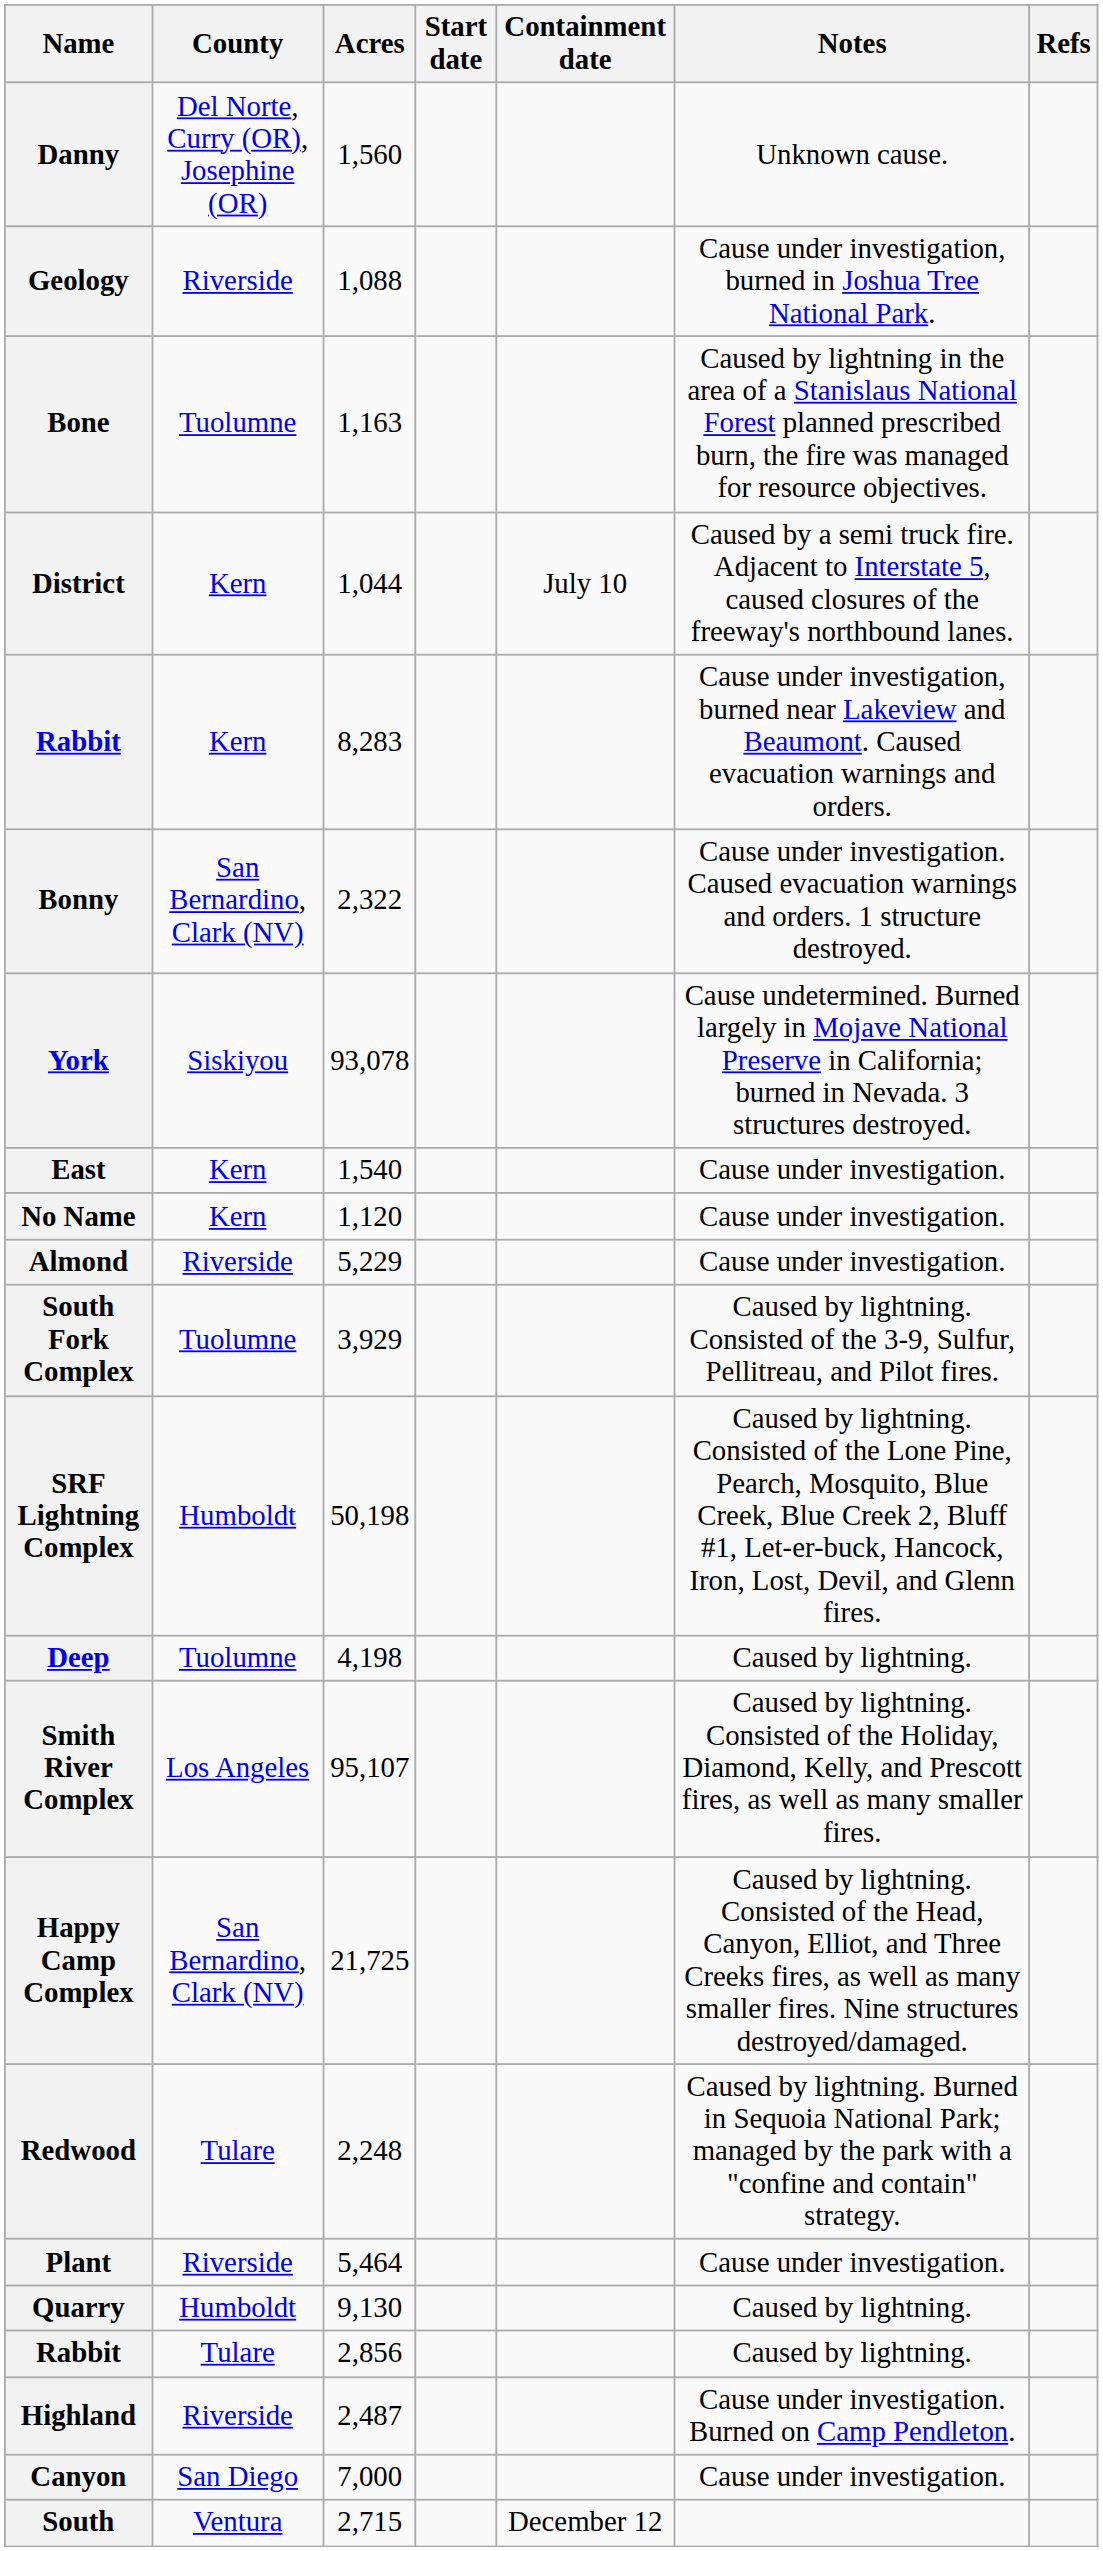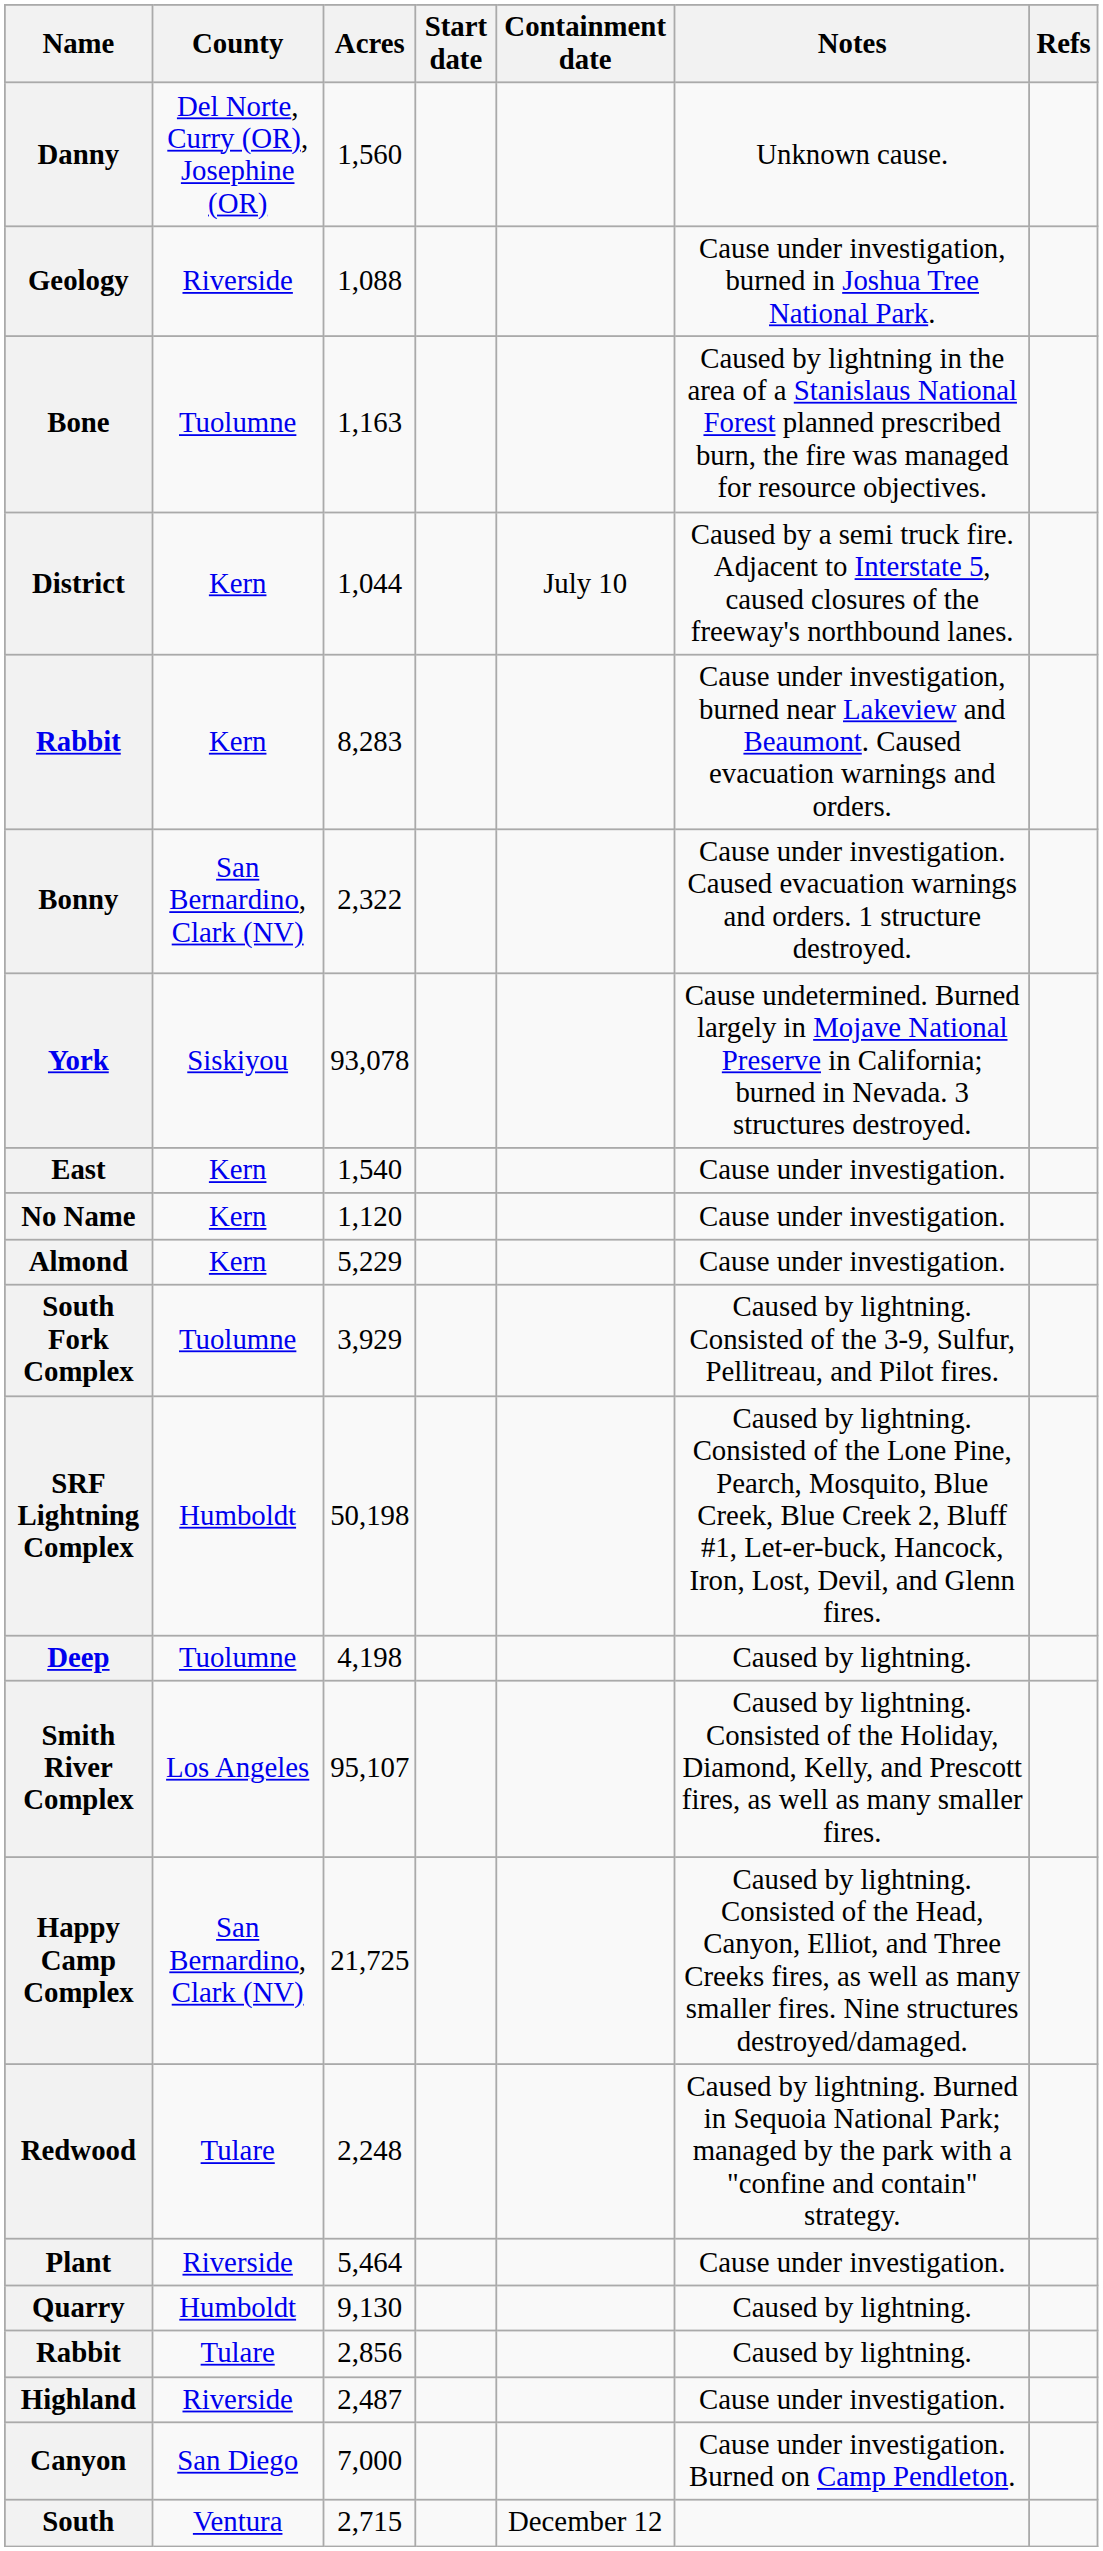 <table class="wikitable sortable mw-collapsible plainrowheaders" style="text-align:center;">
 <tr>
 <th scope="col">Name</th>
 <th scope="col">County </th>
 <th scope="col">Acres</th>
 <th scope="col">Start date</th>
 <th scope="col">Containment date</th>
 <th scope="col">Notes</th>
 <th scope="col" class="unsortable">Refs</th>
 </tr>
 <tr>
 <th scope="row">Danny</th>
 <td><a href='#'>Del Norte</a>, <a href='#'>Curry (OR)</a>, <a href='#'>Josephine (OR)</a></td>
 <td>1,560</td>
 <td></td>
 <td></td>
 <td>Unknown cause.</td>
 <td></td>
 </tr>
 <tr>
 <th scope="row">Geology</th>
 <td><a href='#'>Riverside</a></td>
 <td>1,088</td>
 <td></td>
 <td></td>
 <td>Cause under investigation, burned in <a href='#'>Joshua Tree National Park</a>.</td>
 <td></td>
 </tr>
 <tr>
 <th scope="row">Bone</th>
 <td><a href='#'>Tuolumne</a></td>
 <td>1,163</td>
 <td></td>
 <td></td>
 <td>Caused by lightning in the area of a <a href='#'>Stanislaus National Forest</a> planned prescribed burn, the fire was managed for resource objectives.</td>
 <td></td>
 </tr>
 <tr>
 <th scope="row">District</th>
 <td><a href='#'>Kern</a></td>
 <td>1,044</td>
 <td></td>
 <td>July 10</td>
 <td>Caused by a semi truck fire. Adjacent to <a href='#'>Interstate 5</a>, caused closures of the freeway's northbound lanes.</td>
 <td></td>
 </tr>
 <tr>
 <th scope="row"><a href='#'>Rabbit</a></th>
 <td><a href='#'>Kern</a></td>
 <td>8,283</td>
 <td></td>
 <td></td>
 <td>Cause under investigation, burned near <a href='#'>Lakeview</a> and <a href='#'>Beaumont</a>. Caused evacuation warnings and orders.</td>
 <td></td>
 </tr>
 <tr>
 <th scope="row">Bonny</th>
 <td><a href='#'>San Bernardino</a>, <a href='#'>Clark (NV)</a></td>
 <td>2,322</td>
 <td></td>
 <td></td>
 <td>Cause under investigation. Caused evacuation warnings and orders. 1 structure destroyed.</td>
 <td></td>
 </tr>
 <tr>
 <th scope="row"><a href='#'>York</a></th>
 <td><a href='#'>Siskiyou</a></td>
 <td>93,078</td>
 <td></td>
 <td></td>
 <td>Cause undetermined. Burned largely in <a href='#'>Mojave National Preserve</a> in California; burned  in Nevada. 3 structures destroyed.</td>
 <td></td>
 </tr>
 <tr>
 <th scope="row">East</th>
 <td><a href='#'>Kern</a></td>
 <td>1,540</td>
 <td></td>
 <td></td>
 <td>Cause under investigation.</td>
 <td></td>
 </tr>
 <tr>
 <th scope="row">No Name</th>
 <td><a href='#'>Kern</a></td>
 <td>1,120</td>
 <td></td>
 <td></td>
 <td>Cause under investigation.</td>
 <td></td>
 </tr>
 <tr>
 <th scope="row">Almond</th>
-<td><a href='#'>Riverside</a></td>
+<td><a href='#'>Kern</a></td>
 <td>5,229</td>
 <td></td>
 <td></td>
 <td>Cause under investigation.</td>
 <td></td>
 </tr>
 <tr>
 <th scope="row">South Fork Complex</th>
 <td><a href='#'>Tuolumne</a></td>
 <td>3,929</td>
 <td></td>
 <td></td>
 <td>Caused by lightning. Consisted of the 3-9, Sulfur, Pellitreau, and Pilot fires.</td>
 <td></td>
 </tr>
 <tr>
 <th scope="row">SRF Lightning Complex</th>
 <td><a href='#'>Humboldt</a></td>
 <td>50,198</td>
 <td></td>
 <td></td>
 <td>Caused by lightning. Consisted of the Lone Pine, Pearch, Mosquito, Blue Creek, Blue Creek 2, Bluff #1, Let-er-buck, Hancock, Iron, Lost, Devil, and Glenn fires.</td>
 <td></td>
 </tr>
 <tr>
 <th scope="row"><a href='#'>Deep</a></th>
 <td><a href='#'>Tuolumne</a></td>
 <td>4,198</td>
 <td></td>
 <td></td>
 <td>Caused by lightning.</td>
 <td></td>
 </tr>
 <tr>
 <th scope="row">Smith River Complex</th>
 <td><a href='#'>Los Angeles</a></td>
 <td>95,107</td>
 <td></td>
 <td></td>
 <td>Caused by lightning. Consisted of the Holiday, Diamond, Kelly, and Prescott fires, as well as many smaller fires.</td>
 <td></td>
 </tr>
 <tr>
 <th scope="row">Happy Camp Complex</th>
 <td><a href='#'>San Bernardino</a>, <a href='#'>Clark (NV)</a></td>
 <td>21,725</td>
 <td></td>
 <td></td>
 <td>Caused by lightning. Consisted of the Head, Canyon, Elliot, and Three Creeks fires, as well as many smaller fires. Nine structures destroyed/damaged.</td>
 <td></td>
 </tr>
 <tr>
 <th scope="row">Redwood</th>
 <td><a href='#'>Tulare</a></td>
 <td>2,248</td>
 <td></td>
 <td></td>
 <td>Caused by lightning. Burned in Sequoia National Park; managed by the park with a "confine and contain" strategy.</td>
 <td></td>
 </tr>
 <tr>
 <th scope="row">Plant</th>
 <td><a href='#'>Riverside</a></td>
 <td>5,464</td>
 <td></td>
 <td></td>
 <td>Cause under investigation.</td>
 <td></td>
 </tr>
 <tr>
 <th scope="row">Quarry</th>
 <td><a href='#'>Humboldt</a></td>
 <td>9,130</td>
 <td></td>
 <td></td>
 <td>Caused by lightning.</td>
 <td></td>
 </tr>
 <tr>
 <th scope="row">Rabbit</th>
 <td><a href='#'>Tulare</a></td>
 <td>2,856</td>
 <td></td>
 <td></td>
 <td>Caused by lightning.</td>
 <td></td>
 </tr>
 <tr>
 <th scope="row">Highland</th>
 <td><a href='#'>Riverside</a></td>
 <td>2,487</td>
 <td></td>
 <td></td>
-<td>Cause under investigation. Burned on <a href='#'>Camp Pendleton</a>.</td>
+<td>Cause under investigation.</td>
 <td></td>
 </tr>
 <tr>
 <th scope="row">Canyon</th>
 <td><a href='#'>San Diego</a></td>
 <td>7,000</td>
 <td></td>
 <td></td>
-<td>Cause under investigation.</td>
+<td>Cause under investigation. Burned on <a href='#'>Camp Pendleton</a>.</td>
 <td></td>
 </tr>
 <tr>
 <th scope="row">South</th>
 <td><a href='#'>Ventura</a></td>
 <td>2,715</td>
 <td></td>
 <td>December 12</td>
 <td></td>
 <td></td>
 </tr>
 </table>
